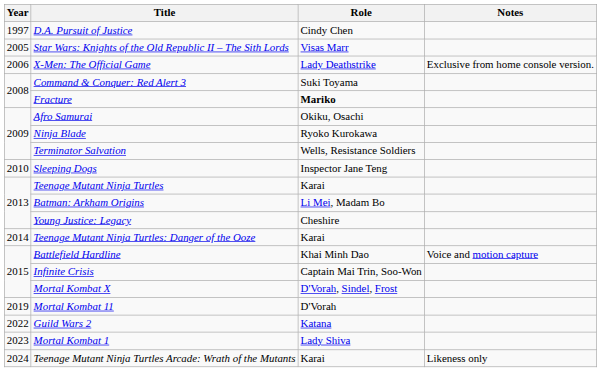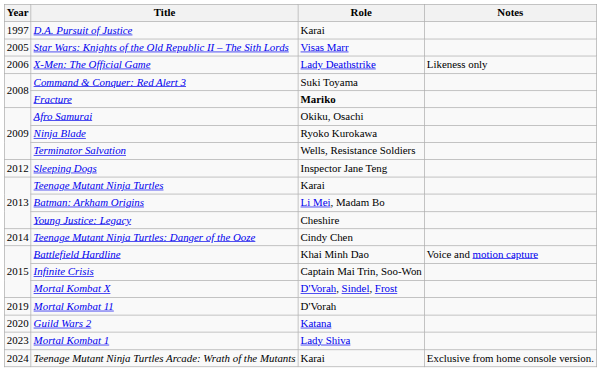 <table class="wikitable sortable">
 <tr>
 <th>Year</th>
 <th>Title</th>
 <th>Role</th>
 <th>Notes</th>
 </tr>
 <tr>
 <td>1997</td>
 <td><em><a href='#'>D.A. Pursuit of Justice</a></em></td>
-<td>Cindy Chen</td>
+<td>Karai</td>
 <td></td>
 </tr>
 <tr>
 <td>2005</td>
 <td><em><a href='#'>Star Wars: Knights of the Old Republic II – The Sith Lords</a></em></td>
 <td><a href='#'>Visas Marr</a></td>
 <td></td>
 </tr>
 <tr>
 <td>2006</td>
 <td><em><a href='#'>X-Men: The Official Game</a></em></td>
 <td><a href='#'>Lady Deathstrike</a></td>
-<td>Exclusive from home console version.</td>
+<td>Likeness only</td>
 </tr>
 <tr>
 <td rowspan=2>2008</td>
 <td><em><a href='#'>Command & Conquer: Red Alert 3</a></em></td>
 <td>Suki Toyama</td>
 <td></td>
 </tr>
 <tr>
 <td><em><a href='#'>Fracture</a></em></td>
 <td><strong>Mariko</strong></td>
 <td></td>
 </tr>
 <tr>
 <td rowspan=3>2009</td>
 <td><em><a href='#'>Afro Samurai</a></em></td>
 <td>Okiku, Osachi</td>
 <td></td>
 </tr>
 <tr>
 <td><em><a href='#'>Ninja Blade</a></em></td>
 <td>Ryoko Kurokawa</td>
 <td></td>
 </tr>
 <tr>
 <td><em><a href='#'>Terminator Salvation</a></em></td>
 <td>Wells, Resistance Soldiers</td>
 <td></td>
 </tr>
 <tr>
-<td>2010</td>
+<td>2012</td>
 <td><em><a href='#'>Sleeping Dogs</a></em></td>
 <td>Inspector Jane Teng</td>
 <td></td>
 </tr>
 <tr>
 <td rowspan=3>2013</td>
 <td><em><a href='#'>Teenage Mutant Ninja Turtles</a></em></td>
 <td>Karai</td>
 <td></td>
 </tr>
 <tr>
 <td><em><a href='#'>Batman: Arkham Origins</a></em></td>
 <td><a href='#'>Li Mei</a>, Madam Bo</td>
 <td></td>
 </tr>
 <tr>
 <td><em><a href='#'>Young Justice: Legacy</a></em></td>
 <td>Cheshire</td>
 <td></td>
 </tr>
 <tr>
 <td>2014</td>
 <td><em><a href='#'>Teenage Mutant Ninja Turtles: Danger of the Ooze</a></em></td>
-<td>Karai</td>
+<td>Cindy Chen</td>
 <td></td>
 </tr>
 <tr>
 <td rowspan=3>2015</td>
 <td><em><a href='#'>Battlefield Hardline</a></em></td>
 <td>Khai Minh Dao</td>
 <td>Voice and <a href='#'>motion capture</a></td>
 </tr>
 <tr>
 <td><em><a href='#'>Infinite Crisis</a></em></td>
 <td>Captain Mai Trin, Soo-Won</td>
 <td></td>
 </tr>
 <tr>
 <td><em><a href='#'>Mortal Kombat X</a></em></td>
 <td><a href='#'>D'Vorah</a>, <a href='#'>Sindel</a>, <a href='#'>Frost</a></td>
 <td></td>
 </tr>
 <tr>
 <td>2019</td>
 <td><em><a href='#'>Mortal Kombat 11</a></em></td>
 <td>D'Vorah</td>
 <td></td>
 </tr>
 <tr>
-<td>2022</td>
+<td>2020</td>
 <td><em><a href='#'>Guild Wars 2</a></em></td>
 <td><a href='#'>Katana</a></td>
 <td></td>
 </tr>
 <tr>
 <td>2023</td>
 <td><em><a href='#'>Mortal Kombat 1</a></em></td>
 <td><a href='#'>Lady Shiva</a></td>
 <td></td>
 </tr>
 <tr>
 <td>2024</td>
 <td><em>Teenage Mutant Ninja Turtles Arcade: Wrath of the Mutants</em></td>
 <td>Karai</td>
-<td>Likeness only</td>
+<td>Exclusive from home console version.</td>
 </tr>
 </table>
